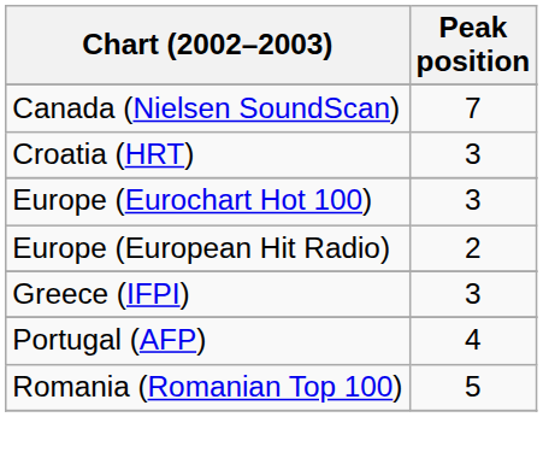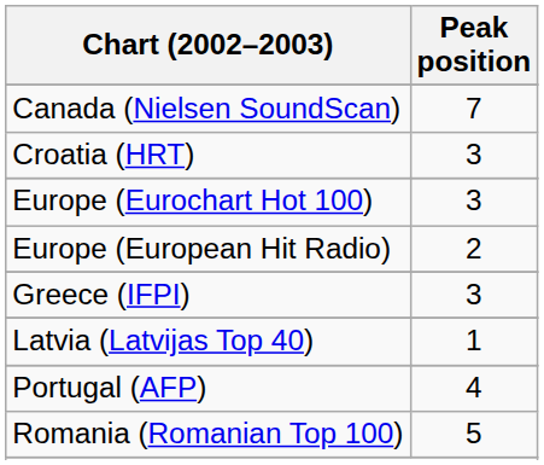 <table class="wikitable sortable">
 <tr>
 <th>Chart (2002–2003)</th>
 <th>Peak<br>position</th>
 </tr>
 <tr>
 </tr>
 <tr>
 </tr>
 <tr>
 </tr>
 <tr>
 </tr>
 <tr>
 <td>Canada (<a href='#'>Nielsen SoundScan</a>)</td>
 <td align="center">7</td>
 </tr>
 <tr>
 <td>Croatia (<a href='#'>HRT</a>)</td>
 <td align="center">3</td>
 </tr>
 <tr>
 </tr>
 <tr>
 <td>Europe (<a href='#'>Eurochart Hot 100</a>)</td>
 <td align="center">3</td>
 </tr>
 <tr>
 <td>Europe (European Hit Radio)</td>
 <td align="center">2</td>
 </tr>
 <tr>
 </tr>
 <tr>
 </tr>
 <tr>
 <td>Greece (<a href='#'>IFPI</a>)</td>
 <td align="center">3</td>
 </tr>
 <tr>
 </tr>
 <tr>
 </tr>
 <tr>
 </tr>
 <tr>
 </tr>
 <tr>
+<td>Latvia (<a href='#'>Latvijas Top 40</a>)</td>
+<td align="center">1</td>
+</tr>
+<tr>
 </tr>
 <tr>
 </tr>
 <tr>
 </tr>
 <tr>
 </tr>
 <tr>
 <td>Portugal (<a href='#'>AFP</a>)</td>
 <td align="center">4</td>
 </tr>
 <tr>
 <td>Romania (<a href='#'>Romanian Top 100</a>)</td>
 <td align="center">5</td>
 </tr>
 <tr>
 </tr>
 <tr>
 </tr>
 <tr>
 </tr>
 <tr>
 </tr>
 <tr>
 </tr>
 </table>
